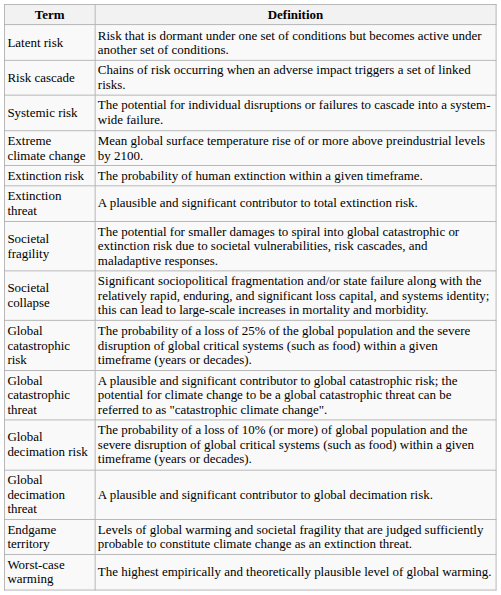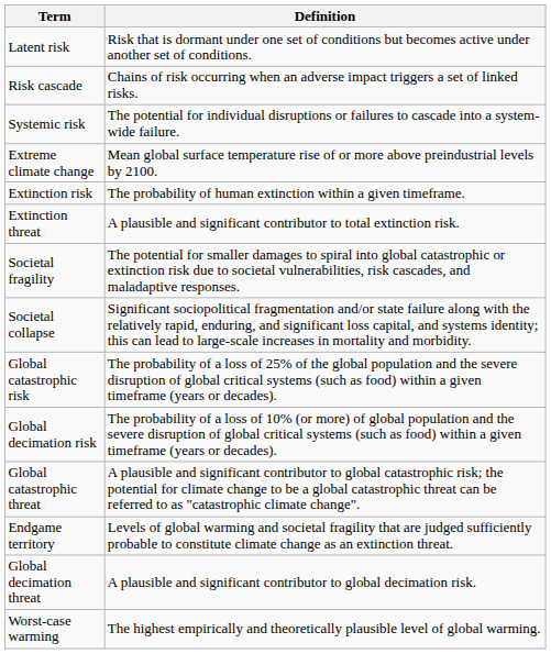 <table class="wikitable">
 <tr>
 <th>Term</th>
 <th>Definition</th>
 </tr>
 <tr>
 <td>Latent risk</td>
 <td>Risk that is dormant under one set of conditions but becomes active under another set of conditions.</td>
 </tr>
 <tr>
 <td>Risk cascade</td>
 <td>Chains of risk occurring when an adverse impact triggers a set of linked risks.</td>
 </tr>
 <tr>
 <td>Systemic risk</td>
 <td>The potential for individual disruptions or failures to cascade into a system-wide failure.</td>
 </tr>
 <tr>
 <td>Extreme climate change</td>
 <td>Mean global surface temperature rise of  or more above preindustrial levels by 2100.</td>
 </tr>
 <tr>
 <td>Extinction risk</td>
 <td>The probability of human extinction within a given timeframe.</td>
 </tr>
 <tr>
 <td>Extinction threat</td>
 <td>A plausible and significant contributor to total extinction risk.</td>
 </tr>
 <tr>
 <td>Societal fragility</td>
 <td>The potential for smaller damages to spiral into global catastrophic or extinction risk due to societal vulnerabilities, risk cascades, and maladaptive responses.</td>
 </tr>
 <tr>
 <td>Societal collapse</td>
 <td>Significant sociopolitical fragmentation and/or state failure along with the relatively rapid, enduring, and significant loss capital, and systems identity; this can lead to large-scale increases in mortality and morbidity.</td>
 </tr>
 <tr>
 <td>Global catastrophic risk</td>
 <td>The probability of a loss of 25% of the global population and the severe disruption of global critical systems (such as food) within a given timeframe (years or decades).</td>
 </tr>
 <tr>
+<td>Global decimation risk</td>
+<td>The probability of a loss of 10% (or more) of global population and the severe disruption of global critical systems (such as food) within a given timeframe (years or decades).</td>
+</tr>
+<tr>
 <td>Global catastrophic threat</td>
 <td>A plausible and significant contributor to global catastrophic risk; the potential for climate change to be a global catastrophic threat can be referred to as "catastrophic climate change".</td>
 </tr>
 <tr>
-<td>Global decimation risk</td>
-<td>The probability of a loss of 10% (or more) of global population and the severe disruption of global critical systems (such as food) within a given timeframe (years or decades).</td>
+<td>Endgame territory</td>
+<td>Levels of global warming and societal fragility that are judged sufficiently probable to constitute climate change as an extinction threat.</td>
 </tr>
 <tr>
 <td>Global decimation threat</td>
 <td>A plausible and significant contributor to global decimation risk.</td>
 </tr>
 <tr>
-<td>Endgame territory</td>
-<td>Levels of global warming and societal fragility that are judged sufficiently probable to constitute climate change as an extinction threat.</td>
-</tr>
-<tr>
 <td>Worst-case warming</td>
 <td>The highest empirically and theoretically plausible level of global warming.</td>
 </tr>
 </table>
